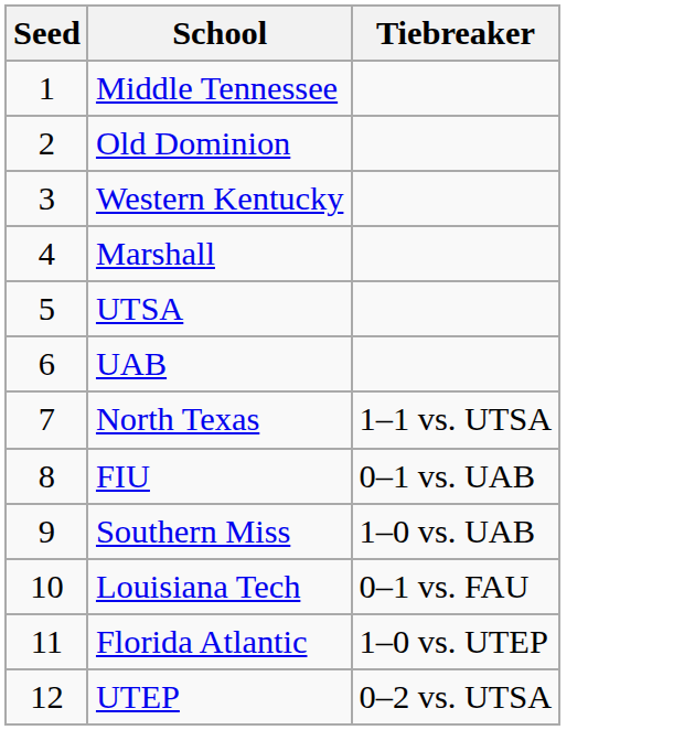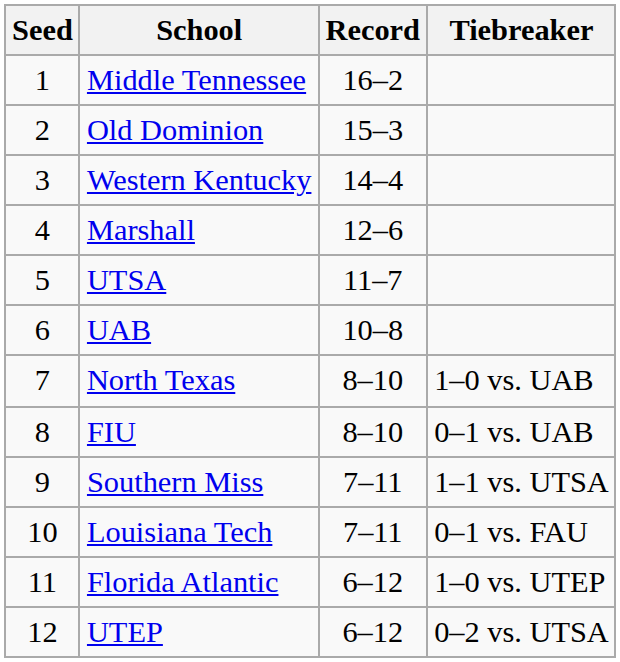 <table class="wikitable" style="white-space:nowrap; font-size:95%; text-align:center">
 <tr>
 <th>Seed</th>
 <th>School</th>
+<th>Record</th>
 <th>Tiebreaker</th>
 </tr>
 <tr>
 <td>1</td>
 <td align=left><a href='#'>Middle Tennessee</a></td>
+<td>16–2</td>
 <td></td>
 </tr>
 <tr>
 <td>2</td>
 <td align=left><a href='#'>Old Dominion</a></td>
+<td>15–3</td>
 <td></td>
 </tr>
 <tr>
 <td>3</td>
 <td align=left><a href='#'>Western Kentucky</a></td>
+<td>14–4</td>
 <td></td>
 </tr>
 <tr>
 <td>4</td>
 <td align=left><a href='#'>Marshall</a></td>
+<td>12–6</td>
 <td></td>
 </tr>
 <tr>
 <td>5</td>
 <td align=left><a href='#'>UTSA</a></td>
+<td>11–7</td>
 <td></td>
 </tr>
 <tr>
 <td>6</td>
 <td align=left><a href='#'>UAB</a></td>
+<td>10–8</td>
 <td></td>
 </tr>
 <tr>
 <td>7</td>
 <td align=left><a href='#'>North Texas</a></td>
-<td align=left>1–1 vs. UTSA</td>
+<td>8–10</td>
+<td align=left>1–0 vs. UAB</td>
 </tr>
 <tr>
 <td>8</td>
 <td align=left><a href='#'>FIU</a></td>
+<td>8–10</td>
 <td align=left>0–1 vs. UAB</td>
 </tr>
 <tr>
 <td>9</td>
 <td align=left><a href='#'>Southern Miss</a></td>
-<td align=left>1–0 vs. UAB</td>
+<td>7–11</td>
+<td align=left>1–1 vs. UTSA</td>
 </tr>
 <tr>
 <td>10</td>
 <td align=left><a href='#'>Louisiana Tech</a></td>
+<td>7–11</td>
 <td align=left>0–1 vs. FAU</td>
 </tr>
 <tr>
 <td>11</td>
 <td align=left><a href='#'>Florida Atlantic</a></td>
+<td>6–12</td>
 <td align=left>1–0 vs. UTEP</td>
 </tr>
 <tr>
 <td>12</td>
 <td align=left><a href='#'>UTEP</a></td>
+<td>6–12</td>
 <td align=left>0–2 vs. UTSA</td>
 </tr>
 </table>
